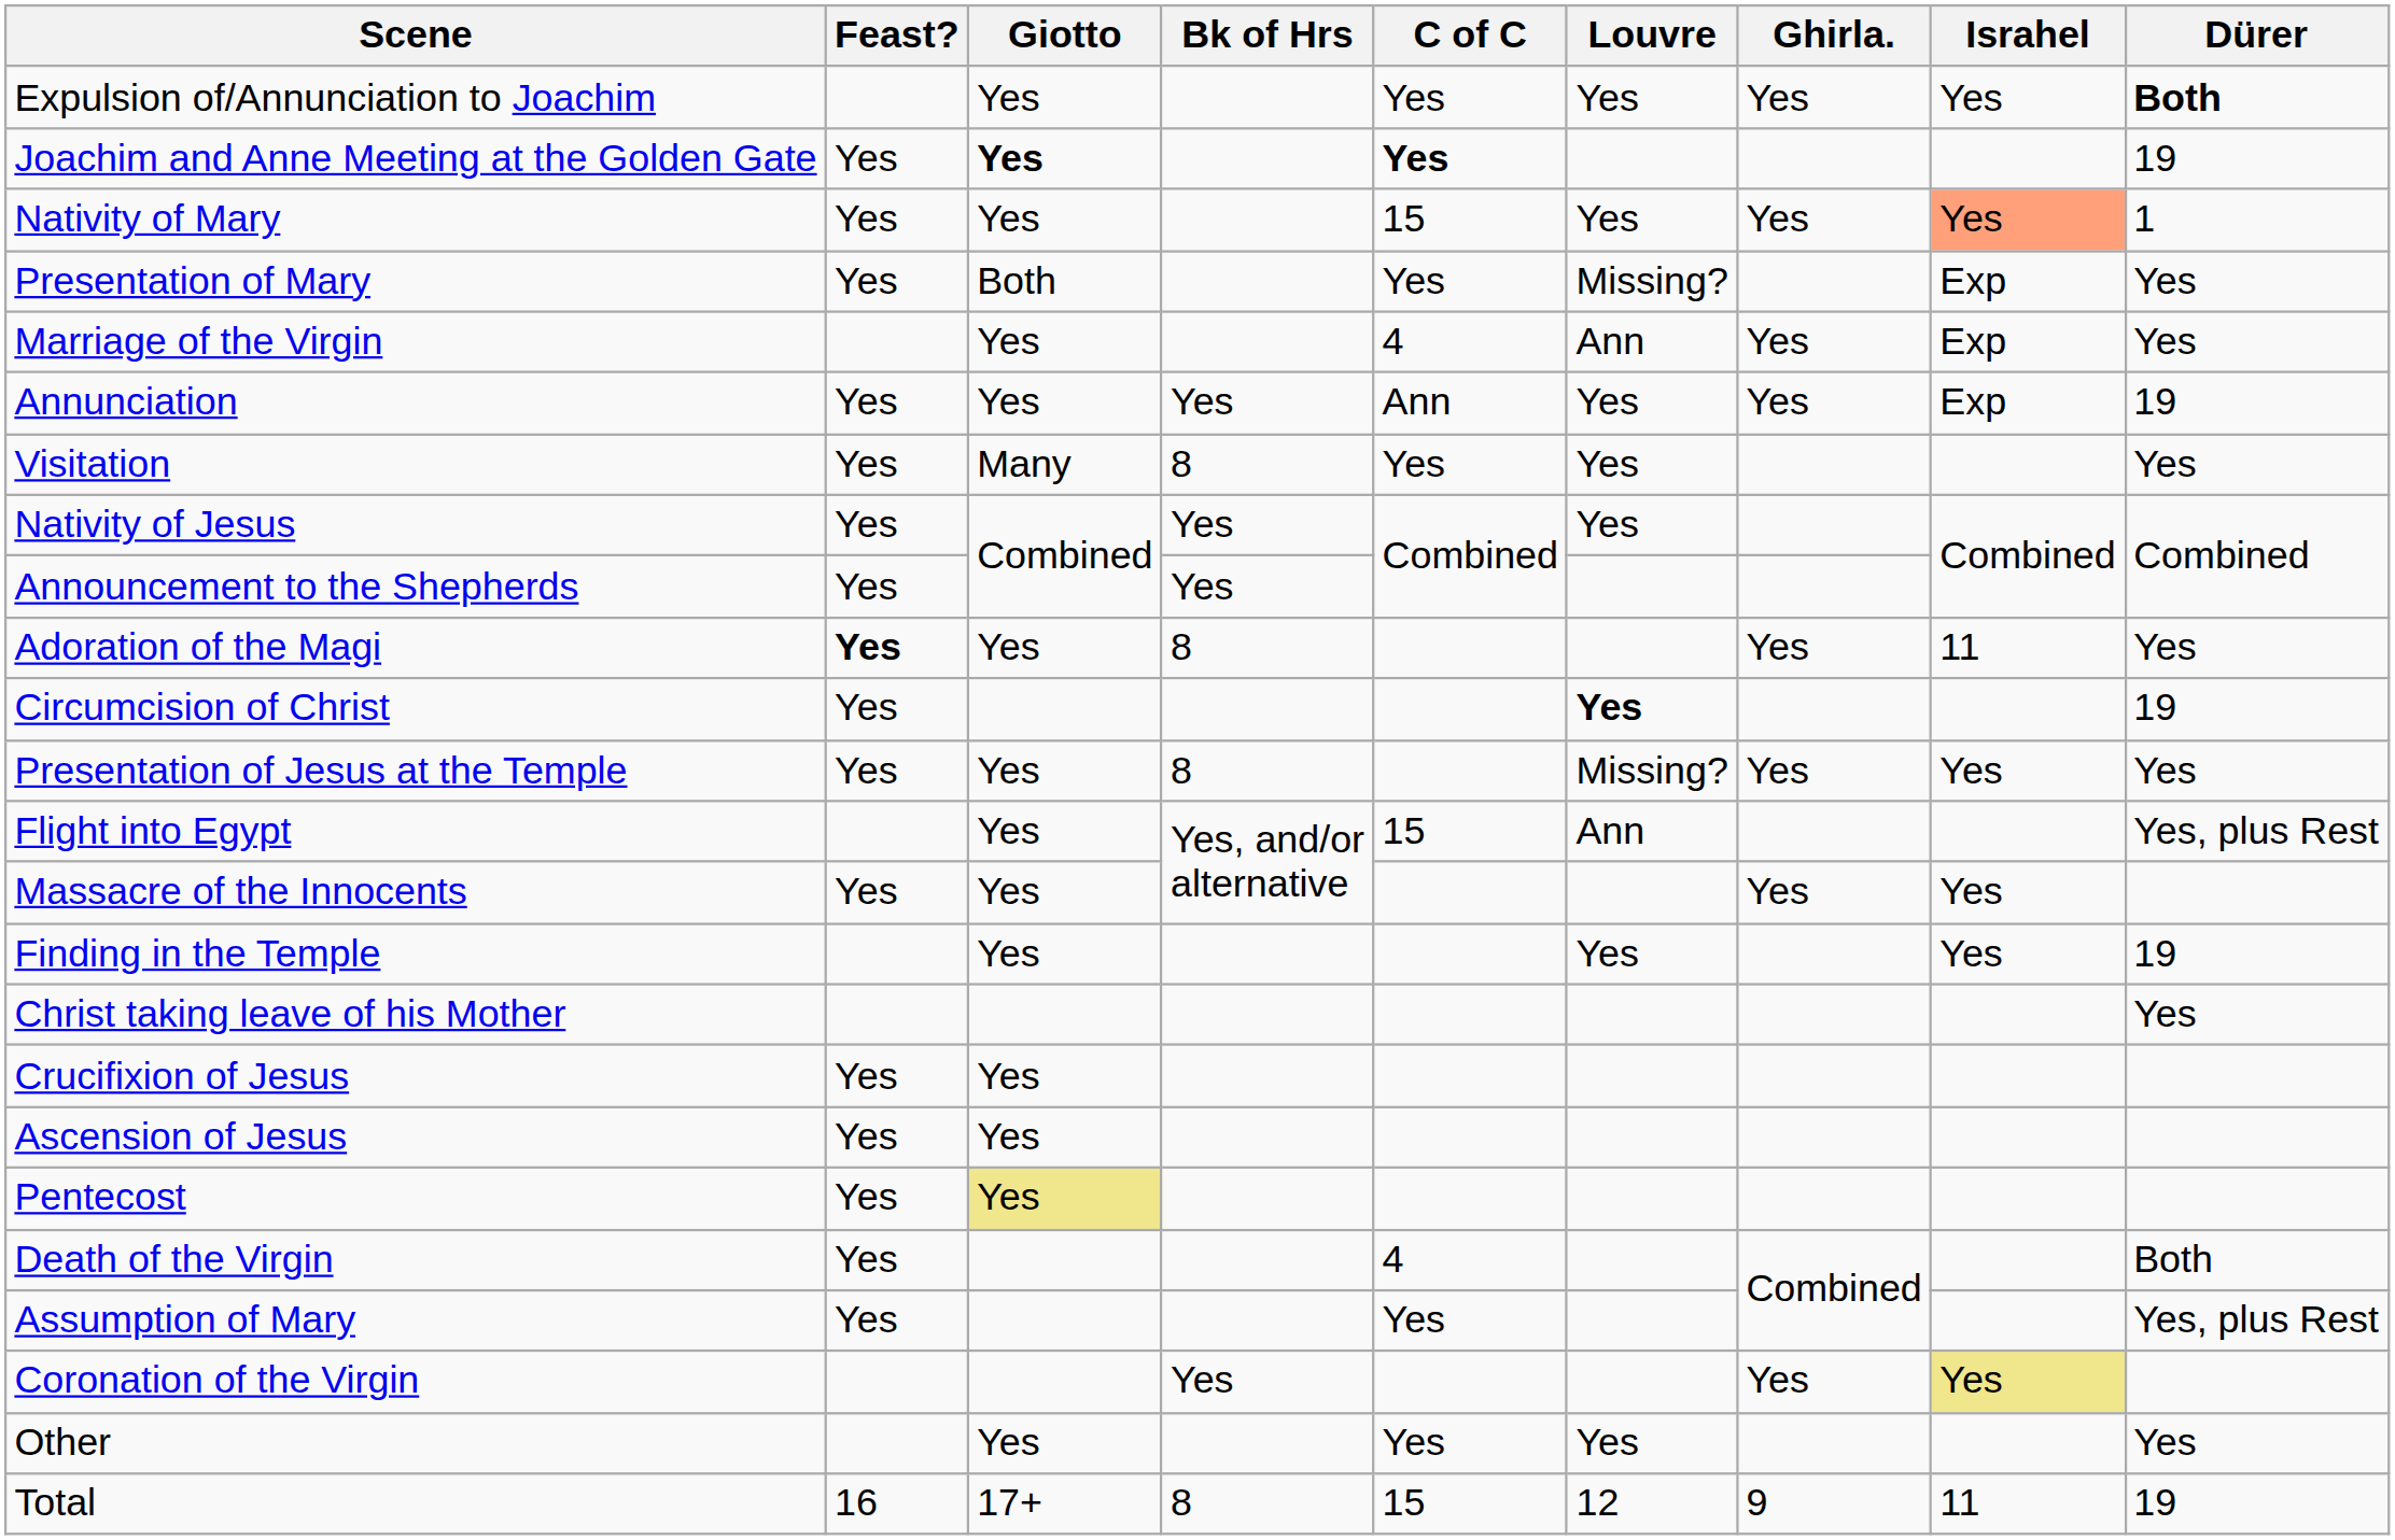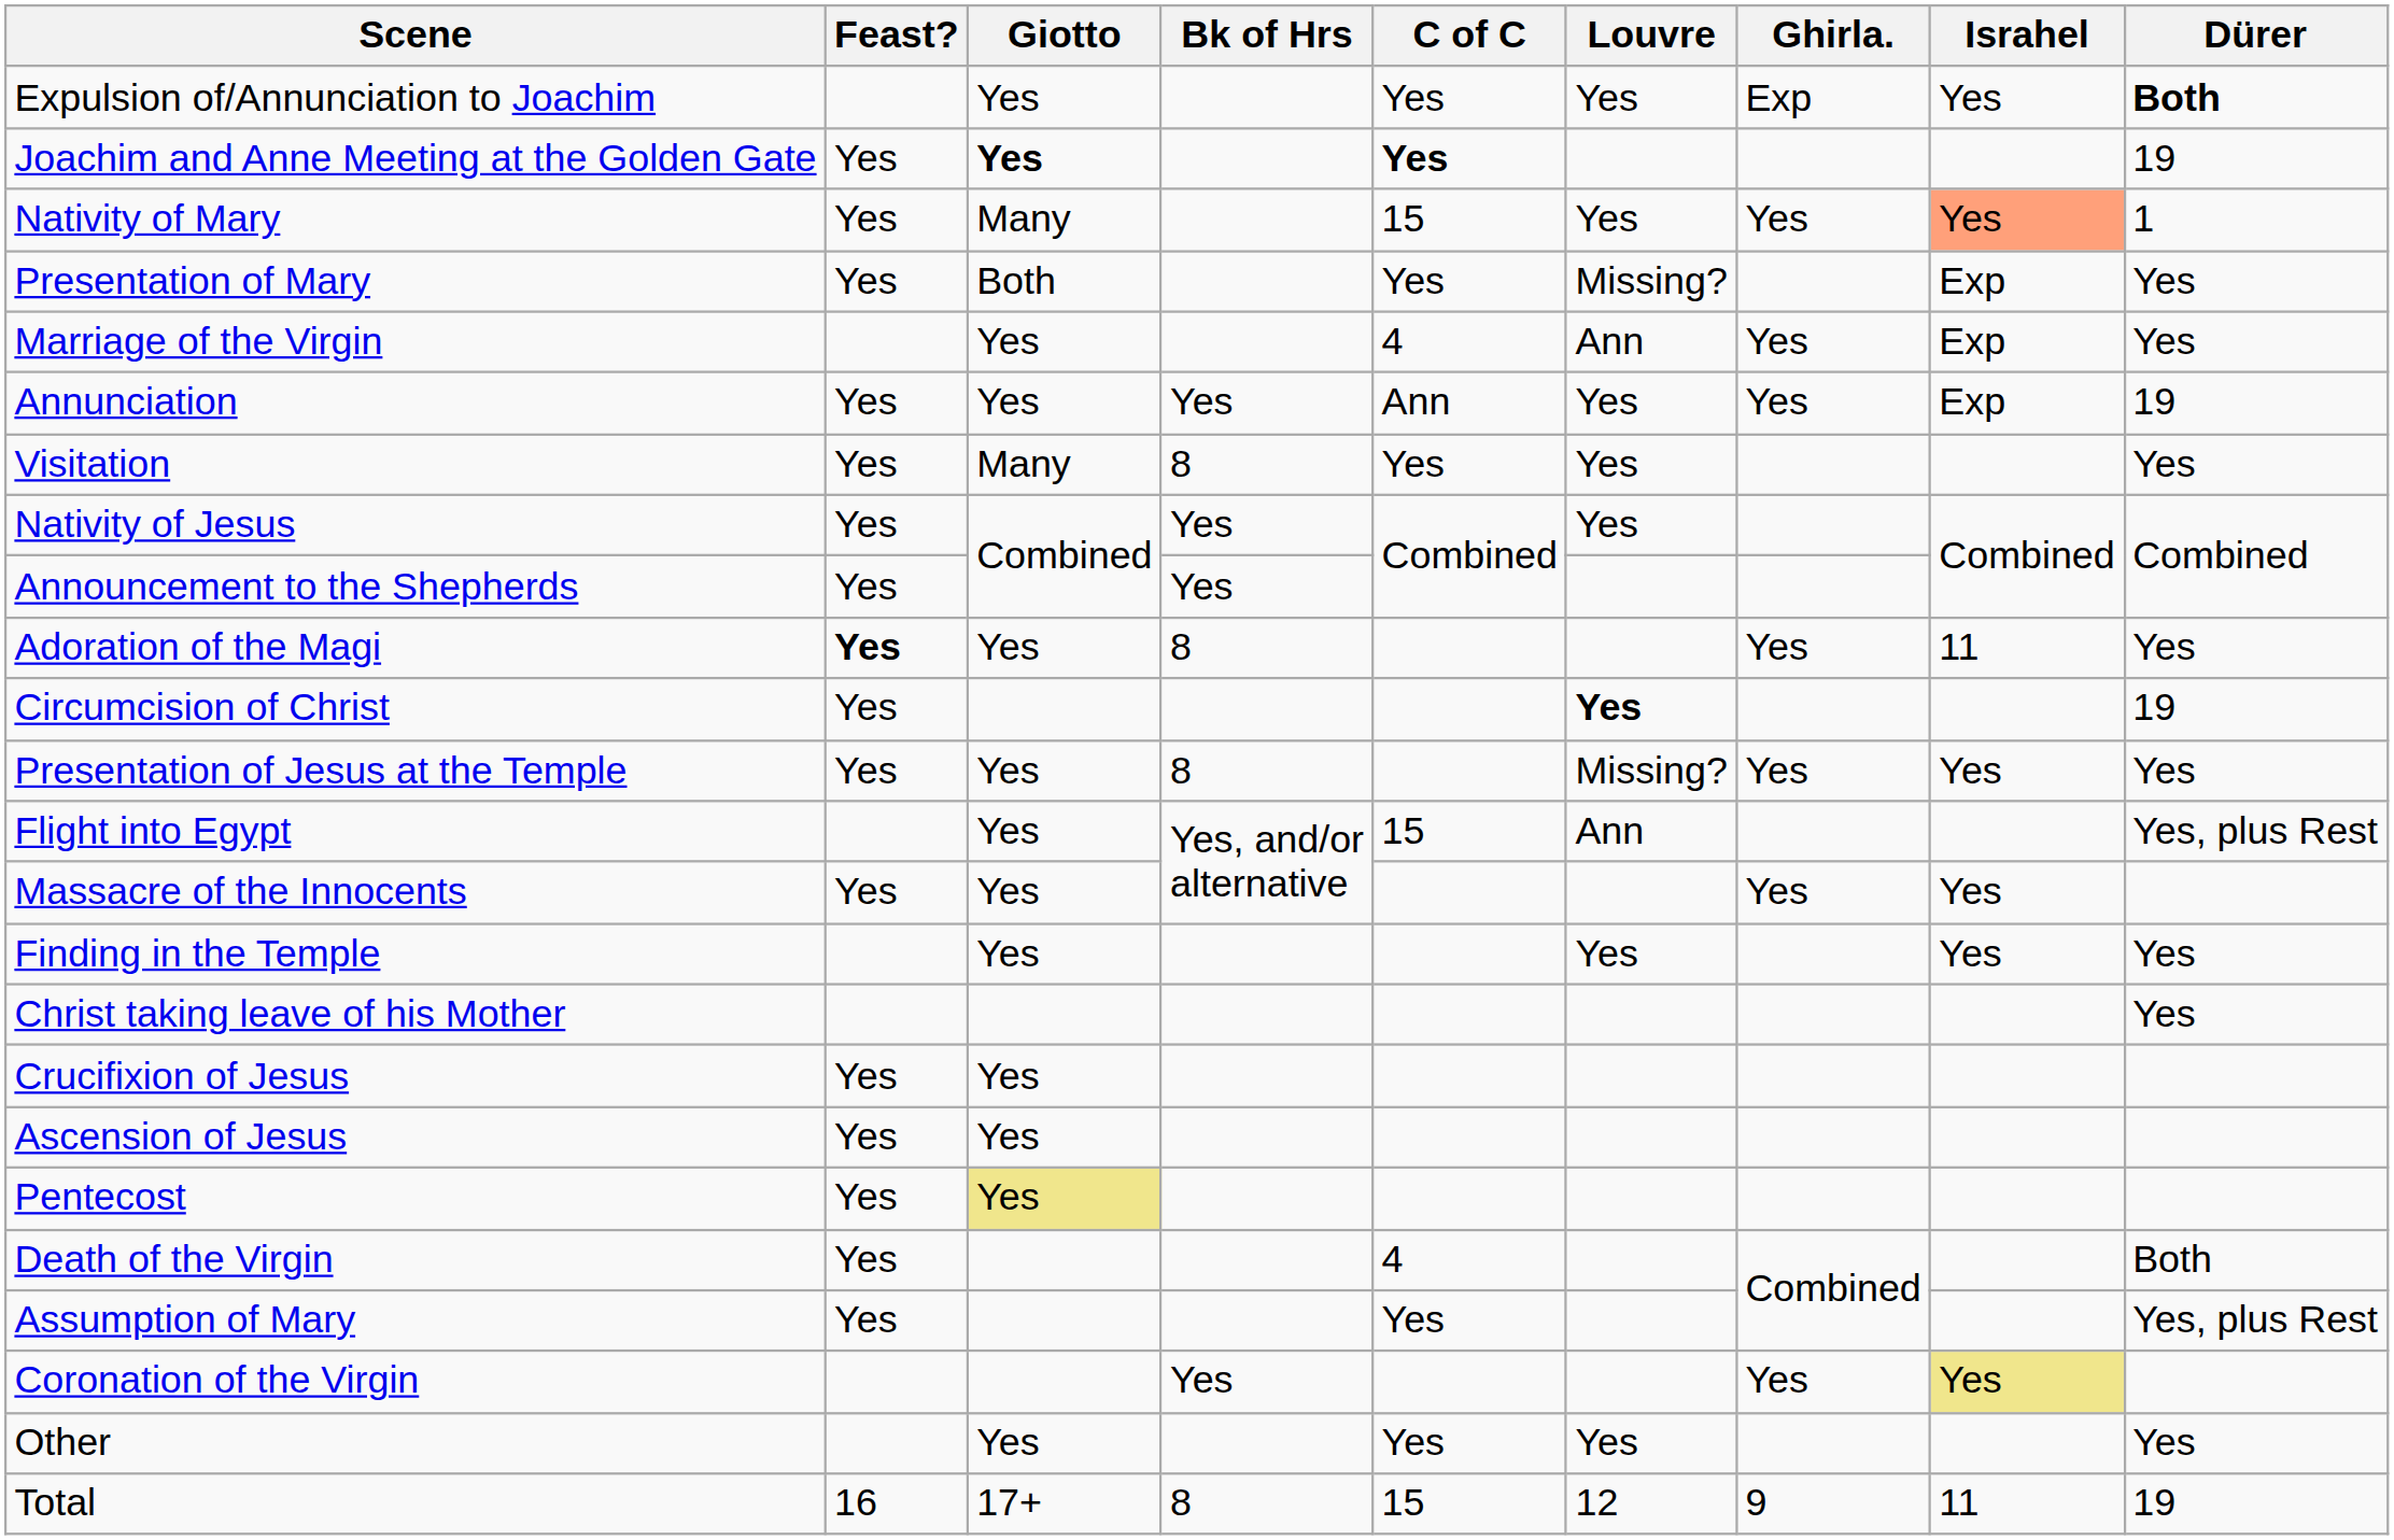 <table class="wikitable">
 <tr>
 <th>Scene</th>
 <th>Feast?</th>
 <th>Giotto</th>
 <th>Bk of Hrs</th>
 <th>C of C</th>
 <th>Louvre</th>
 <th>Ghirla.</th>
 <th>Israhel</th>
 <th>Dürer</th>
 </tr>
 <tr>
 <td>Expulsion of/Annunciation to <a href='#'>Joachim</a></td>
 <td></td>
 <td>Yes</td>
 <td></td>
 <td>Yes</td>
 <td>Yes</td>
-<td>Yes</td>
+<td>Exp</td>
 <td>Yes</td>
 <td><strong>Both</strong></td>
 </tr>
 <tr>
 <td><a href='#'>Joachim and Anne Meeting at the Golden Gate</a></td>
 <td>Yes</td>
 <td><strong>Yes</strong></td>
 <td></td>
 <td><strong>Yes</strong></td>
 <td></td>
 <td></td>
 <td></td>
 <td>19</td>
 </tr>
 <tr>
 <td><a href='#'>Nativity of Mary</a></td>
 <td>Yes</td>
-<td>Yes</td>
+<td>Many</td>
 <td></td>
 <td>15</td>
 <td>Yes</td>
 <td>Yes</td>
 <td style="background: lightsalmon;">Yes</td>
 <td>1</td>
 </tr>
 <tr>
 <td><a href='#'>Presentation of Mary</a></td>
 <td>Yes</td>
 <td>Both</td>
 <td></td>
 <td>Yes</td>
 <td>Missing?</td>
 <td></td>
 <td>Exp</td>
 <td>Yes</td>
 </tr>
 <tr>
 <td><a href='#'>Marriage of the Virgin</a></td>
 <td></td>
 <td>Yes</td>
 <td></td>
 <td>4</td>
 <td>Ann</td>
 <td>Yes</td>
 <td>Exp</td>
 <td>Yes</td>
 </tr>
 <tr>
 <td><a href='#'>Annunciation</a></td>
 <td>Yes</td>
 <td>Yes</td>
 <td>Yes</td>
 <td>Ann</td>
 <td>Yes</td>
 <td>Yes</td>
 <td>Exp</td>
 <td>19</td>
 </tr>
 <tr>
 <td><a href='#'>Visitation</a></td>
 <td>Yes</td>
 <td>Many</td>
 <td>8</td>
 <td>Yes</td>
 <td>Yes</td>
 <td></td>
 <td></td>
 <td>Yes</td>
 </tr>
 <tr>
 <td><a href='#'>Nativity of Jesus</a></td>
 <td>Yes</td>
 <td rowspan=2>Combined</td>
 <td>Yes</td>
 <td rowspan=2>Combined</td>
 <td>Yes</td>
 <td></td>
 <td rowspan=2>Combined</td>
 <td rowspan=2>Combined</td>
 </tr>
 <tr>
 <td><a href='#'>Announcement to the Shepherds</a></td>
 <td>Yes</td>
 <td>Yes</td>
 <td></td>
 <td></td>
 </tr>
 <tr>
 <td><a href='#'>Adoration of the Magi</a></td>
 <td><strong>Yes</strong></td>
 <td>Yes</td>
 <td>8</td>
 <td></td>
 <td></td>
 <td>Yes</td>
 <td>11</td>
 <td>Yes</td>
 </tr>
 <tr>
 <td><a href='#'>Circumcision of Christ</a></td>
 <td>Yes</td>
 <td></td>
 <td></td>
 <td></td>
 <td><strong>Yes</strong></td>
 <td></td>
 <td></td>
 <td>19</td>
 </tr>
 <tr>
 <td><a href='#'>Presentation of Jesus at the Temple</a></td>
 <td>Yes</td>
 <td>Yes</td>
 <td>8</td>
 <td></td>
 <td>Missing?</td>
 <td>Yes</td>
 <td>Yes</td>
 <td>Yes</td>
 </tr>
 <tr>
 <td><a href='#'>Flight into Egypt</a></td>
 <td></td>
 <td>Yes</td>
 <td rowspan=2>Yes, and/or<br>alternative</td>
 <td>15</td>
 <td>Ann</td>
 <td></td>
 <td></td>
 <td>Yes, plus Rest</td>
 </tr>
 <tr>
 <td><a href='#'>Massacre of the Innocents</a></td>
 <td>Yes</td>
 <td>Yes</td>
 <td></td>
 <td></td>
 <td>Yes</td>
 <td>Yes</td>
 <td></td>
 </tr>
 <tr>
 <td><a href='#'>Finding in the Temple</a></td>
 <td></td>
 <td>Yes</td>
 <td></td>
 <td></td>
 <td>Yes</td>
 <td></td>
 <td>Yes</td>
-<td>19</td>
+<td>Yes</td>
 </tr>
 <tr>
 <td><a href='#'>Christ taking leave of his Mother</a></td>
 <td></td>
 <td></td>
 <td></td>
 <td></td>
 <td></td>
 <td></td>
 <td></td>
 <td>Yes</td>
 </tr>
 <tr>
 <td><a href='#'>Crucifixion of Jesus</a></td>
 <td>Yes</td>
 <td>Yes</td>
 <td></td>
 <td></td>
 <td></td>
 <td></td>
 <td></td>
 <td></td>
 </tr>
 <tr>
 <td><a href='#'>Ascension of Jesus</a></td>
 <td>Yes</td>
 <td>Yes</td>
 <td></td>
 <td></td>
 <td></td>
 <td></td>
 <td></td>
 <td></td>
 </tr>
 <tr>
 <td><a href='#'>Pentecost</a></td>
 <td>Yes</td>
 <td style="background: khaki;">Yes</td>
 <td></td>
 <td></td>
 <td></td>
 <td></td>
 <td></td>
 <td></td>
 </tr>
 <tr>
 <td><a href='#'>Death of the Virgin</a></td>
 <td>Yes</td>
 <td></td>
 <td></td>
 <td>4</td>
 <td></td>
 <td rowspan=2>Combined</td>
 <td></td>
 <td>Both</td>
 </tr>
 <tr>
 <td><a href='#'>Assumption of Mary</a></td>
 <td>Yes</td>
 <td></td>
 <td></td>
 <td>Yes</td>
 <td></td>
 <td></td>
 <td>Yes, plus Rest</td>
 </tr>
 <tr>
 <td><a href='#'>Coronation of the Virgin</a></td>
 <td></td>
 <td></td>
 <td>Yes</td>
 <td></td>
 <td></td>
 <td>Yes</td>
 <td style="background: khaki;">Yes</td>
 <td></td>
 </tr>
 <tr>
 <td>Other</td>
 <td></td>
 <td>Yes</td>
 <td></td>
 <td>Yes</td>
 <td>Yes</td>
 <td></td>
 <td></td>
 <td>Yes</td>
 </tr>
 <tr>
 <td>Total</td>
 <td>16</td>
 <td>17+</td>
 <td>8</td>
 <td>15</td>
 <td>12</td>
 <td>9</td>
 <td>11</td>
 <td>19</td>
 </tr>
 </table>
